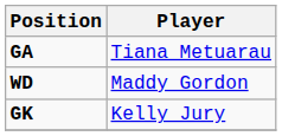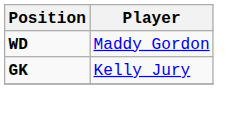 <table class="wikitable collapsible">
 <tr>
 <th>Position</th>
 <th>Player</th>
-</tr>
-<tr>
-<td><strong>GA</strong></td>
-<td><a href='#'>Tiana Metuarau</a></td>
 </tr>
 <tr>
 <td><strong>WD</strong></td>
 <td><a href='#'>Maddy Gordon</a></td>
 </tr>
 <tr>
 <td><strong>GK</strong></td>
 <td><a href='#'>Kelly Jury</a></td>
 </tr>
 <tr>
 </tr>
 </table>
